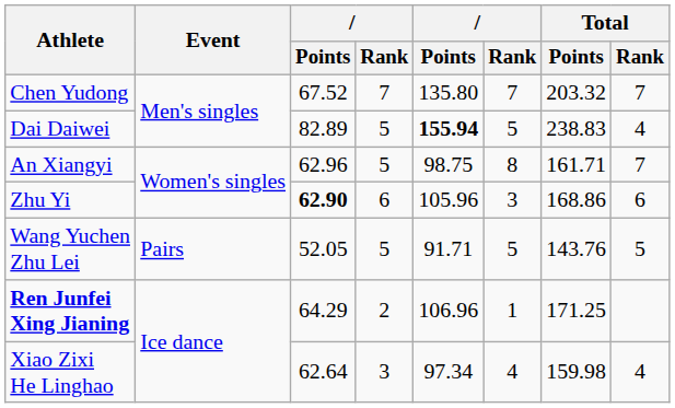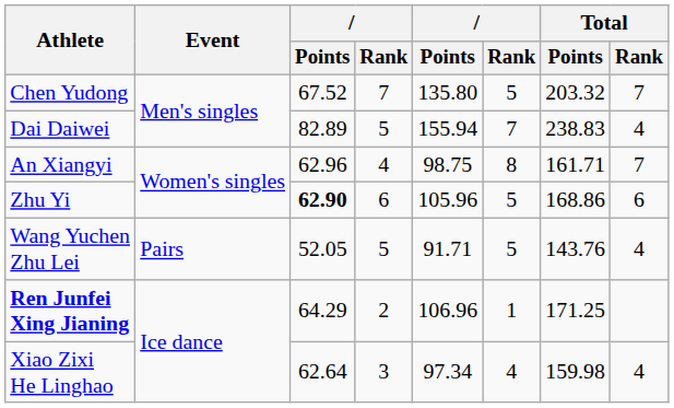 <table class=wikitable style=font-size:90%;text-align:center>
 <tr>
 <th rowspan="2">Athlete</th>
 <th rowspan="2">Event</th>
 <th colspan="2"> / </th>
 <th colspan="2"> / </th>
 <th colspan="2">Total</th>
 </tr>
 <tr style="font-size:95%">
 <th>Points</th>
 <th>Rank</th>
 <th>Points</th>
 <th>Rank</th>
 <th>Points</th>
 <th>Rank</th>
 </tr>
 <tr>
 <td align=left><a href='#'>Chen Yudong</a></td>
 <td align=left rowspan=2><a href='#'>Men's singles</a></td>
 <td>67.52</td>
 <td>7</td>
 <td>135.80</td>
-<td>7</td>
+<td>5</td>
 <td>203.32</td>
 <td>7</td>
 </tr>
 <tr>
 <td align=left><a href='#'>Dai Daiwei</a></td>
 <td>82.89</td>
 <td>5</td>
-<td><strong>155.94</strong></td>
-<td>5</td>
+<td>155.94</td>
+<td>7</td>
 <td>238.83</td>
 <td>4</td>
 </tr>
 <tr>
 <td align=left><a href='#'>An Xiangyi</a></td>
 <td align=left rowspan=2><a href='#'>Women's singles</a></td>
 <td>62.96</td>
-<td>5</td>
+<td>4</td>
 <td>98.75</td>
 <td>8</td>
 <td>161.71</td>
 <td>7</td>
 </tr>
 <tr>
 <td align=left><a href='#'>Zhu Yi</a></td>
 <td><strong>62.90</strong></td>
 <td>6</td>
 <td>105.96</td>
-<td>3</td>
+<td>5</td>
 <td>168.86</td>
 <td>6</td>
 </tr>
 <tr>
 <td align=left><a href='#'>Wang Yuchen</a><br><a href='#'>Zhu Lei</a></td>
 <td align=left><a href='#'>Pairs</a></td>
 <td>52.05</td>
 <td>5</td>
 <td>91.71</td>
 <td>5</td>
 <td>143.76</td>
-<td>5</td>
+<td>4</td>
 </tr>
 <tr>
 <td align=left><strong><a href='#'>Ren Junfei</a><br><a href='#'>Xing Jianing</a></strong></td>
 <td align=left rowspan=2><a href='#'>Ice dance</a></td>
 <td>64.29</td>
 <td>2</td>
 <td>106.96</td>
 <td>1</td>
 <td>171.25</td>
 <td></td>
 </tr>
 <tr>
 <td align=left><a href='#'>Xiao Zixi</a><br><a href='#'>He Linghao</a></td>
 <td>62.64</td>
 <td>3</td>
 <td>97.34</td>
 <td>4</td>
 <td>159.98</td>
 <td>4</td>
 </tr>
 </table>
